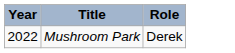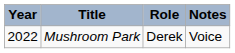 <table class="wikitable">
 <tr>
 <th style="background-color: #A2B5CD;">Year</th>
 <th style="background-color: #A2B5CD;">Title</th>
 <th style="background-color: #A2B5CD;">Role</th>
+<th style="background-color: #A2B5CD;">Notes</th>
 </tr>
 <tr>
 <td>2022</td>
 <td><em>Mushroom Park</em></td>
 <td>Derek</td>
+<td>Voice</td>
 </tr>
 </table>
